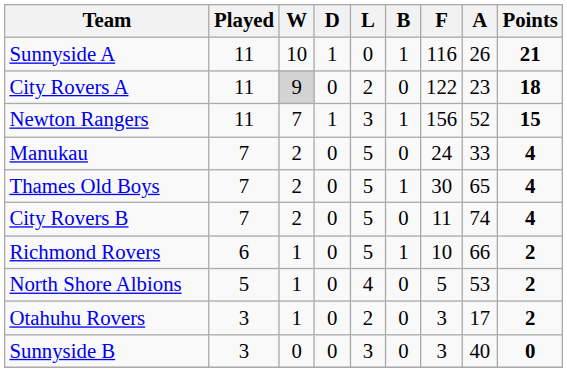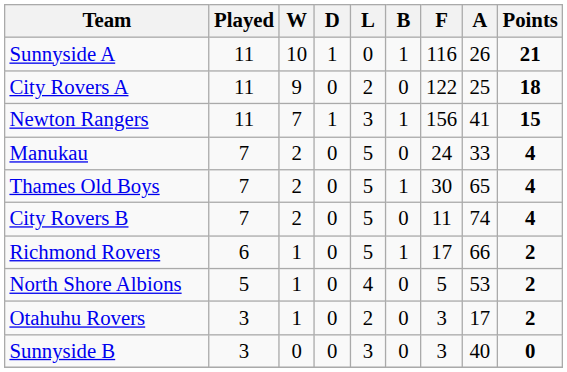 <table class="wikitable" style="text-align:center;">
 <tr>
 <th width=150>Team</th>
 <th width=20 abbr="Played">Played</th>
 <th width=20 abbr="Won">W</th>
 <th width=20 abbr="Drawn">D</th>
 <th width=20 abbr="Lost">L</th>
 <th width=20 abbr="Bye">B</th>
 <th width=20 abbr="For">F</th>
 <th width=20 abbr="Against">A</th>
 <th width=20 abbr="Points">Points</th>
 </tr>
 <tr>
 <td style="text-align:left;"><a href='#'>Sunnyside A</a></td>
 <td>11</td>
 <td>10</td>
 <td>1</td>
 <td>0</td>
 <td>1</td>
 <td>116</td>
 <td>26</td>
 <td><strong>21</strong></td>
 </tr>
 <tr>
 <td style="text-align:left;"><a href='#'>City Rovers A</a></td>
 <td>11</td>
-<td style="background: lightgrey;">9</td>
+<td>9</td>
 <td>0</td>
 <td>2</td>
 <td>0</td>
 <td>122</td>
-<td>23</td>
+<td>25</td>
 <td><strong>18</strong></td>
 </tr>
 <tr>
 <td style="text-align:left;"><a href='#'>Newton Rangers</a></td>
 <td>11</td>
 <td>7</td>
 <td>1</td>
 <td>3</td>
 <td>1</td>
 <td>156</td>
-<td>52</td>
+<td>41</td>
 <td><strong>15</strong></td>
 </tr>
 <tr>
 <td style="text-align:left;"><a href='#'>Manukau</a></td>
 <td>7</td>
 <td>2</td>
 <td>0</td>
 <td>5</td>
 <td>0</td>
 <td>24</td>
 <td>33</td>
 <td><strong>4</strong></td>
 </tr>
 <tr>
 <td style="text-align:left;"><a href='#'>Thames Old Boys</a></td>
 <td>7</td>
 <td>2</td>
 <td>0</td>
 <td>5</td>
 <td>1</td>
 <td>30</td>
 <td>65</td>
 <td><strong>4</strong></td>
 </tr>
 <tr>
 <td style="text-align:left;"><a href='#'>City Rovers B</a></td>
 <td>7</td>
 <td>2</td>
 <td>0</td>
 <td>5</td>
 <td>0</td>
 <td>11</td>
 <td>74</td>
 <td><strong>4</strong></td>
 </tr>
 <tr>
 <td style="text-align:left;"><a href='#'>Richmond Rovers</a></td>
 <td>6</td>
 <td>1</td>
 <td>0</td>
 <td>5</td>
 <td>1</td>
-<td>10</td>
+<td>17</td>
 <td>66</td>
 <td><strong>2</strong></td>
 </tr>
 <tr>
 <td style="text-align:left;"><a href='#'>North Shore Albions</a></td>
 <td>5</td>
 <td>1</td>
 <td>0</td>
 <td>4</td>
 <td>0</td>
 <td>5</td>
 <td>53</td>
 <td><strong>2</strong></td>
 </tr>
 <tr>
 <td style="text-align:left;"><a href='#'>Otahuhu Rovers</a></td>
 <td>3</td>
 <td>1</td>
 <td>0</td>
 <td>2</td>
 <td>0</td>
 <td>3</td>
 <td>17</td>
 <td><strong>2</strong></td>
 </tr>
 <tr>
 <td style="text-align:left;"><a href='#'>Sunnyside B</a></td>
 <td>3</td>
 <td>0</td>
 <td>0</td>
 <td>3</td>
 <td>0</td>
 <td>3</td>
 <td>40</td>
 <td><strong>0</strong></td>
 </tr>
 <tr>
 </tr>
 </table>
